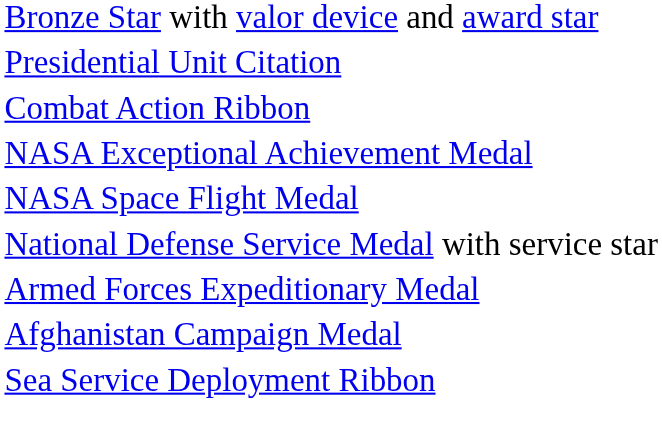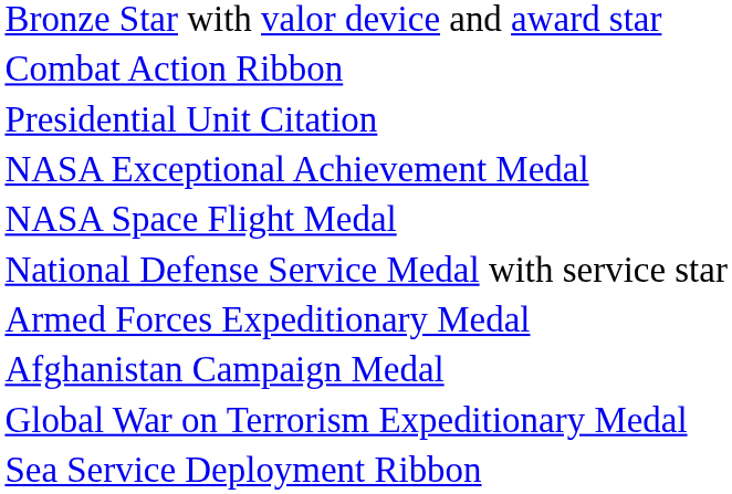 <table>
 <tr>
 <td></td>
 <td><a href='#'>Bronze Star</a> with <a href='#'>valor device</a> and <a href='#'>award star</a></td>
 </tr>
 <tr>
 <td></td>
-<td><a href='#'>Presidential Unit Citation</a></td>
+<td><a href='#'>Combat Action Ribbon</a></td>
 </tr>
 <tr>
 <td></td>
-<td><a href='#'>Combat Action Ribbon</a></td>
+<td><a href='#'>Presidential Unit Citation</a></td>
 </tr>
 <tr>
 <td></td>
 <td><a href='#'>NASA Exceptional Achievement Medal</a></td>
 </tr>
 <tr>
 <td></td>
 <td><a href='#'>NASA Space Flight Medal</a></td>
 </tr>
 <tr>
 <td></td>
 <td><a href='#'>National Defense Service Medal</a> with service star</td>
 </tr>
 <tr>
 <td></td>
 <td><a href='#'>Armed Forces Expeditionary Medal</a></td>
 </tr>
 <tr>
 <td></td>
 <td><a href='#'>Afghanistan Campaign Medal</a></td>
 </tr>
 <tr>
 <td></td>
+<td><a href='#'>Global War on Terrorism Expeditionary Medal</a></td>
+</tr>
+<tr>
+<td></td>
 <td><a href='#'>Sea Service Deployment Ribbon</a></td>
 </tr>
 </table>
